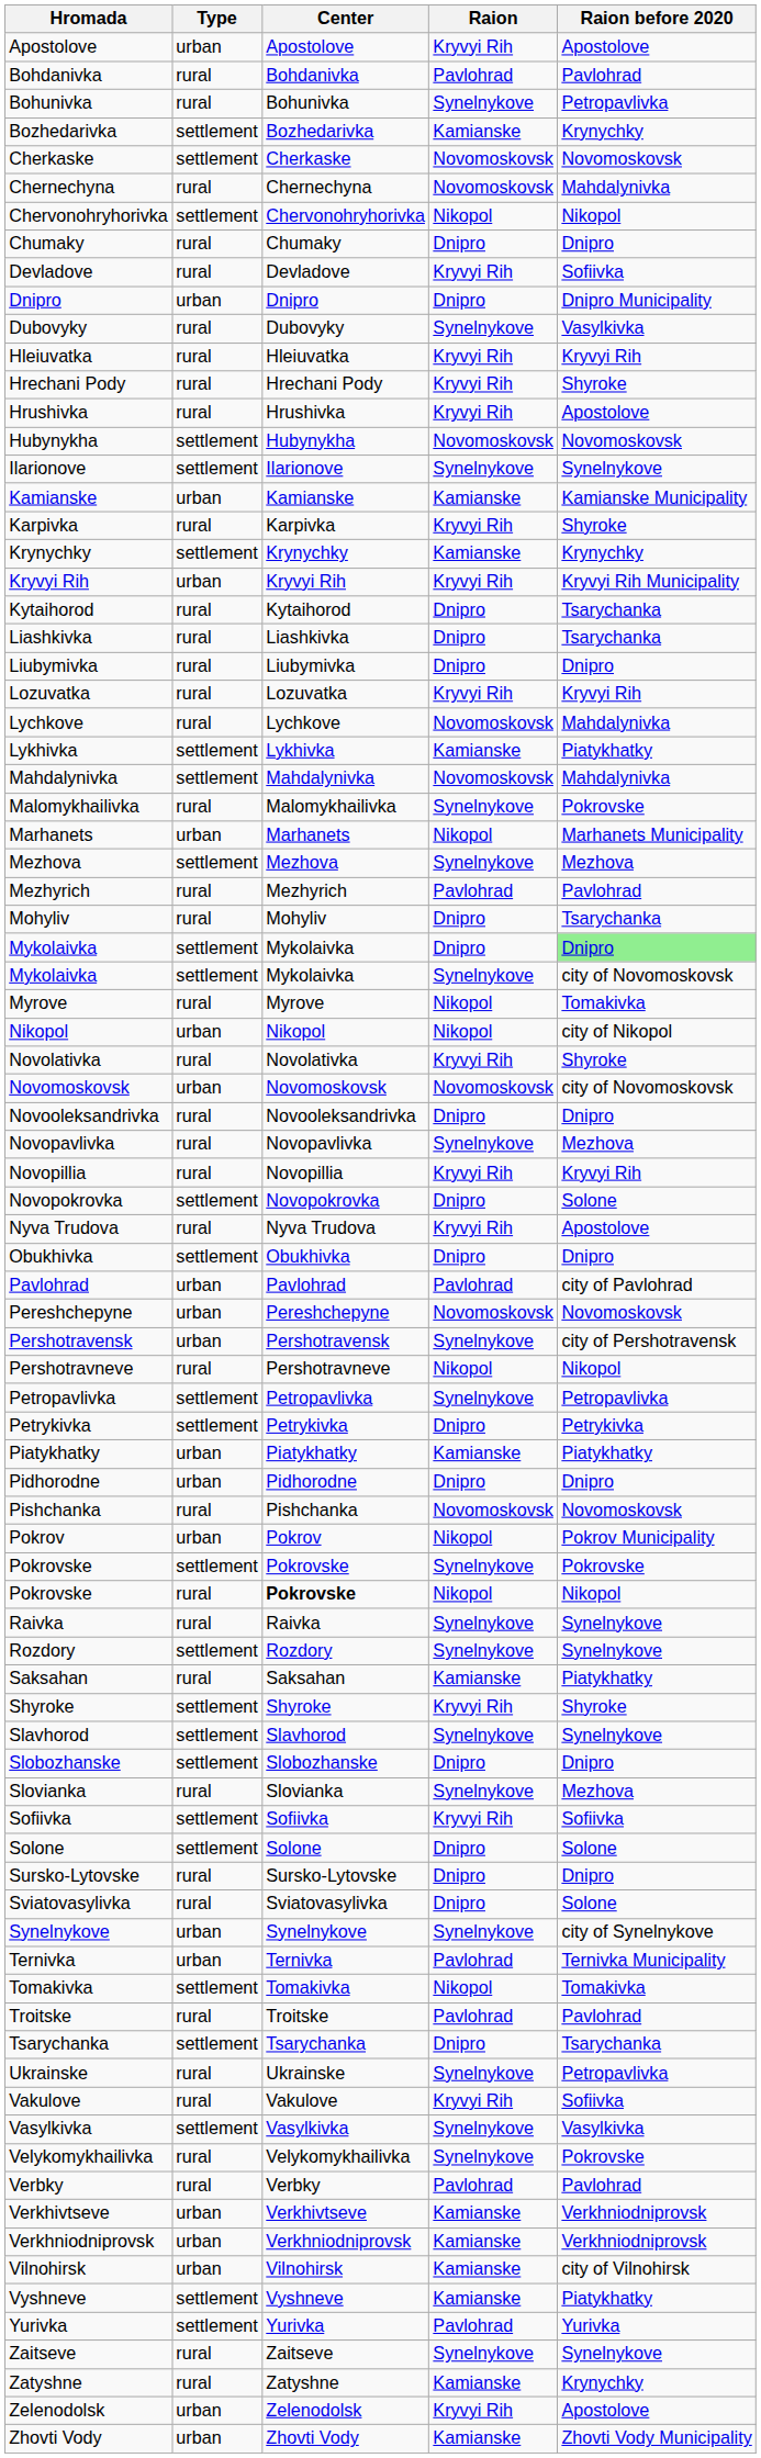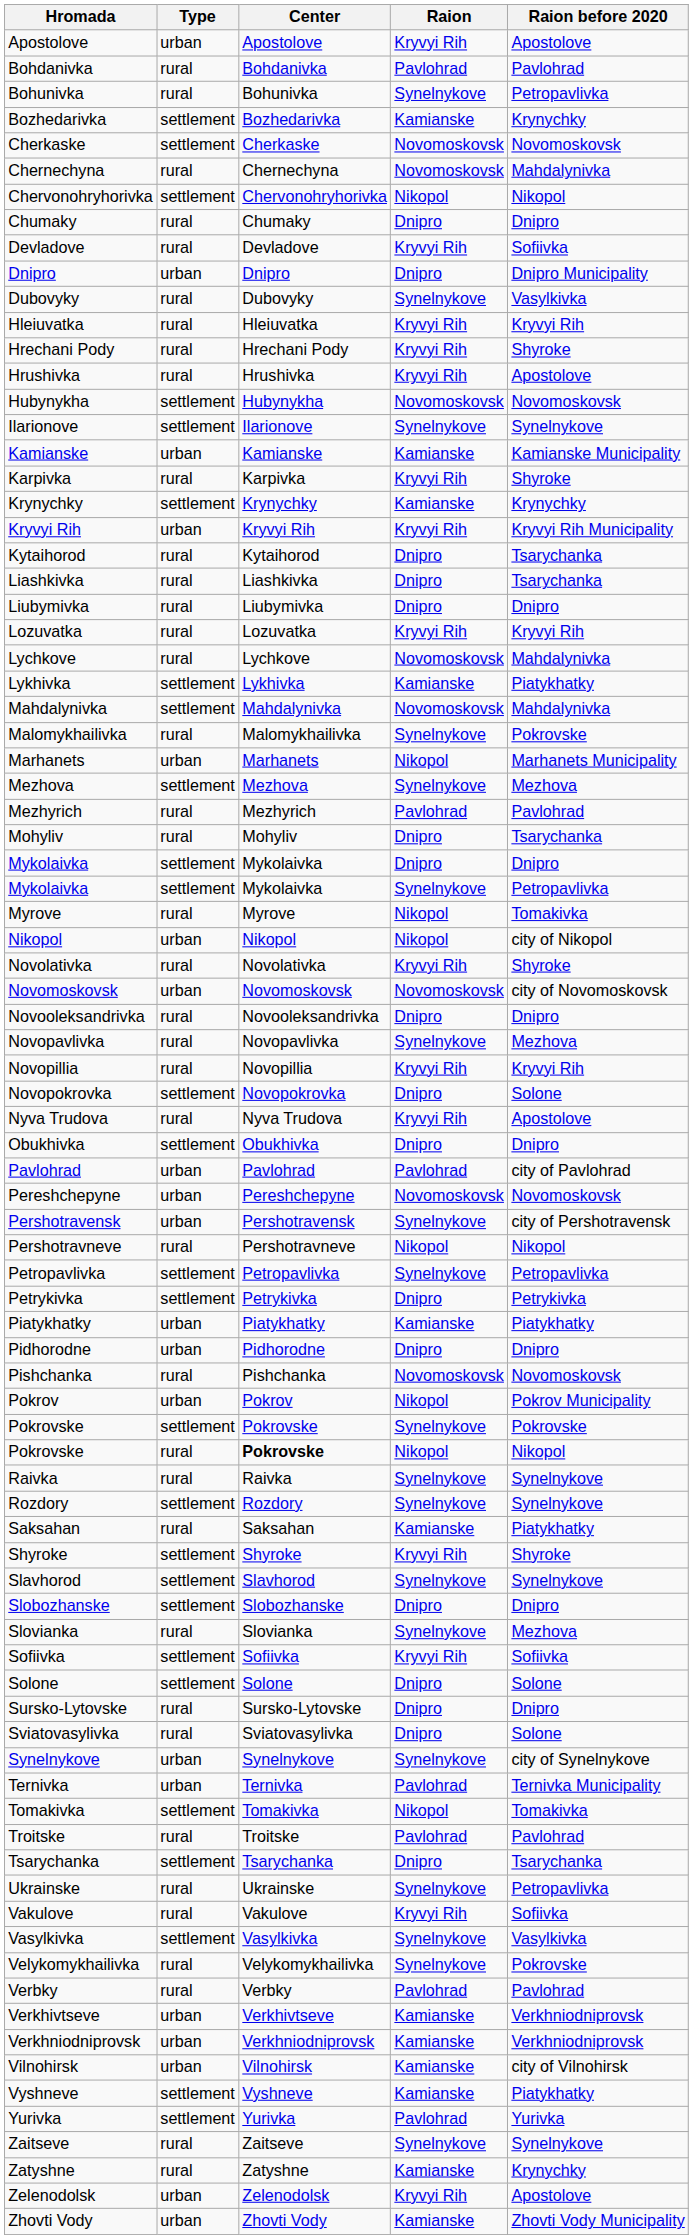 <table class='wikitable sortable'>
 <tr>
 <th>Hromada</th>
 <th>Type</th>
 <th>Center</th>
 <th>Raion</th>
 <th>Raion before 2020</th>
 </tr>
 <tr>
 <td>Apostolove</td>
 <td>urban</td>
 <td><a href='#'>Apostolove</a></td>
 <td><a href='#'>Kryvyi Rih</a></td>
 <td><a href='#'>Apostolove</a></td>
 </tr>
 <tr>
 <td>Bohdanivka</td>
 <td>rural</td>
 <td><a href='#'>Bohdanivka</a></td>
 <td><a href='#'>Pavlohrad</a></td>
 <td><a href='#'>Pavlohrad</a></td>
 </tr>
 <tr>
 <td>Bohunivka</td>
 <td>rural</td>
 <td>Bohunivka</td>
 <td><a href='#'>Synelnykove</a></td>
 <td><a href='#'>Petropavlivka</a></td>
 </tr>
 <tr>
 <td>Bozhedarivka</td>
 <td>settlement</td>
 <td><a href='#'>Bozhedarivka</a></td>
 <td><a href='#'>Kamianske</a></td>
 <td><a href='#'>Krynychky</a></td>
 </tr>
 <tr>
 <td>Cherkaske</td>
 <td>settlement</td>
 <td><a href='#'>Cherkaske</a></td>
 <td><a href='#'>Novomoskovsk</a></td>
 <td><a href='#'>Novomoskovsk</a></td>
 </tr>
 <tr>
 <td>Chernechyna</td>
 <td>rural</td>
 <td>Chernechyna</td>
 <td><a href='#'>Novomoskovsk</a></td>
 <td><a href='#'>Mahdalynivka</a></td>
 </tr>
 <tr>
 <td>Chervonohryhorivka</td>
 <td>settlement</td>
 <td><a href='#'>Chervonohryhorivka</a></td>
 <td><a href='#'>Nikopol</a></td>
 <td><a href='#'>Nikopol</a></td>
 </tr>
 <tr>
 <td>Chumaky</td>
 <td>rural</td>
 <td>Chumaky</td>
 <td><a href='#'>Dnipro</a></td>
 <td><a href='#'>Dnipro</a></td>
 </tr>
 <tr>
 <td>Devladove</td>
 <td>rural</td>
 <td>Devladove</td>
 <td><a href='#'>Kryvyi Rih</a></td>
 <td><a href='#'>Sofiivka</a></td>
 </tr>
 <tr>
 <td><a href='#'>Dnipro</a></td>
 <td>urban</td>
 <td><a href='#'>Dnipro</a></td>
 <td><a href='#'>Dnipro</a></td>
 <td><a href='#'>Dnipro Municipality</a></td>
 </tr>
 <tr>
 <td>Dubovyky</td>
 <td>rural</td>
 <td>Dubovyky</td>
 <td><a href='#'>Synelnykove</a></td>
 <td><a href='#'>Vasylkivka</a></td>
 </tr>
 <tr>
 <td>Hleiuvatka</td>
 <td>rural</td>
 <td>Hleiuvatka</td>
 <td><a href='#'>Kryvyi Rih</a></td>
 <td><a href='#'>Kryvyi Rih</a></td>
 </tr>
 <tr>
 <td>Hrechani Pody</td>
 <td>rural</td>
 <td>Hrechani Pody</td>
 <td><a href='#'>Kryvyi Rih</a></td>
 <td><a href='#'>Shyroke</a></td>
 </tr>
 <tr>
 <td>Hrushivka</td>
 <td>rural</td>
 <td>Hrushivka</td>
 <td><a href='#'>Kryvyi Rih</a></td>
 <td><a href='#'>Apostolove</a></td>
 </tr>
 <tr>
 <td>Hubynykha</td>
 <td>settlement</td>
 <td><a href='#'>Hubynykha</a></td>
 <td><a href='#'>Novomoskovsk</a></td>
 <td><a href='#'>Novomoskovsk</a></td>
 </tr>
 <tr>
 <td>Ilarionove</td>
 <td>settlement</td>
 <td><a href='#'>Ilarionove</a></td>
 <td><a href='#'>Synelnykove</a></td>
 <td><a href='#'>Synelnykove</a></td>
 </tr>
 <tr>
 <td><a href='#'>Kamianske</a></td>
 <td>urban</td>
 <td><a href='#'>Kamianske</a></td>
 <td><a href='#'>Kamianske</a></td>
 <td><a href='#'>Kamianske Municipality</a></td>
 </tr>
 <tr>
 <td>Karpivka</td>
 <td>rural</td>
 <td>Karpivka</td>
 <td><a href='#'>Kryvyi Rih</a></td>
 <td><a href='#'>Shyroke</a></td>
 </tr>
 <tr>
 <td>Krynychky</td>
 <td>settlement</td>
 <td><a href='#'>Krynychky</a></td>
 <td><a href='#'>Kamianske</a></td>
 <td><a href='#'>Krynychky</a></td>
 </tr>
 <tr>
 <td><a href='#'>Kryvyi Rih</a></td>
 <td>urban</td>
 <td><a href='#'>Kryvyi Rih</a></td>
 <td><a href='#'>Kryvyi Rih</a></td>
 <td><a href='#'>Kryvyi Rih Municipality</a></td>
 </tr>
 <tr>
 <td>Kytaihorod</td>
 <td>rural</td>
 <td>Kytaihorod</td>
 <td><a href='#'>Dnipro</a></td>
 <td><a href='#'>Tsarychanka</a></td>
 </tr>
 <tr>
 <td>Liashkivka</td>
 <td>rural</td>
 <td>Liashkivka</td>
 <td><a href='#'>Dnipro</a></td>
 <td><a href='#'>Tsarychanka</a></td>
 </tr>
 <tr>
 <td>Liubymivka</td>
 <td>rural</td>
 <td>Liubymivka</td>
 <td><a href='#'>Dnipro</a></td>
 <td><a href='#'>Dnipro</a></td>
 </tr>
 <tr>
 <td>Lozuvatka</td>
 <td>rural</td>
 <td>Lozuvatka</td>
 <td><a href='#'>Kryvyi Rih</a></td>
 <td><a href='#'>Kryvyi Rih</a></td>
 </tr>
 <tr>
 <td>Lychkove</td>
 <td>rural</td>
 <td>Lychkove</td>
 <td><a href='#'>Novomoskovsk</a></td>
 <td><a href='#'>Mahdalynivka</a></td>
 </tr>
 <tr>
 <td>Lykhivka</td>
 <td>settlement</td>
 <td><a href='#'>Lykhivka</a></td>
 <td><a href='#'>Kamianske</a></td>
 <td><a href='#'>Piatykhatky</a></td>
 </tr>
 <tr>
 <td>Mahdalynivka</td>
 <td>settlement</td>
 <td><a href='#'>Mahdalynivka</a></td>
 <td><a href='#'>Novomoskovsk</a></td>
 <td><a href='#'>Mahdalynivka</a></td>
 </tr>
 <tr>
 <td>Malomykhailivka</td>
 <td>rural</td>
 <td>Malomykhailivka</td>
 <td><a href='#'>Synelnykove</a></td>
 <td><a href='#'>Pokrovske</a></td>
 </tr>
 <tr>
 <td>Marhanets</td>
 <td>urban</td>
 <td><a href='#'>Marhanets</a></td>
 <td><a href='#'>Nikopol</a></td>
 <td><a href='#'>Marhanets Municipality</a></td>
 </tr>
 <tr>
 <td>Mezhova</td>
 <td>settlement</td>
 <td><a href='#'>Mezhova</a></td>
 <td><a href='#'>Synelnykove</a></td>
 <td><a href='#'>Mezhova</a></td>
 </tr>
 <tr>
 <td>Mezhyrich</td>
 <td>rural</td>
 <td>Mezhyrich</td>
 <td><a href='#'>Pavlohrad</a></td>
 <td><a href='#'>Pavlohrad</a></td>
 </tr>
 <tr>
 <td>Mohyliv</td>
 <td>rural</td>
 <td>Mohyliv</td>
 <td><a href='#'>Dnipro</a></td>
 <td><a href='#'>Tsarychanka</a></td>
 </tr>
 <tr>
 <td><a href='#'>Mykolaivka</a></td>
 <td>settlement</td>
 <td>Mykolaivka</td>
 <td><a href='#'>Dnipro</a></td>
-<td style="background: lightgreen;"><a href='#'>Dnipro</a></td>
+<td><a href='#'>Dnipro</a></td>
 </tr>
 <tr>
 <td><a href='#'>Mykolaivka</a></td>
 <td>settlement</td>
 <td>Mykolaivka</td>
 <td><a href='#'>Synelnykove</a></td>
-<td>city of Novomoskovsk</td>
+<td><a href='#'>Petropavlivka</a></td>
 </tr>
 <tr>
 <td>Myrove</td>
 <td>rural</td>
 <td>Myrove</td>
 <td><a href='#'>Nikopol</a></td>
 <td><a href='#'>Tomakivka</a></td>
 </tr>
 <tr>
 <td><a href='#'>Nikopol</a></td>
 <td>urban</td>
 <td><a href='#'>Nikopol</a></td>
 <td><a href='#'>Nikopol</a></td>
 <td>city of Nikopol</td>
 </tr>
 <tr>
 <td>Novolativka</td>
 <td>rural</td>
 <td>Novolativka</td>
 <td><a href='#'>Kryvyi Rih</a></td>
 <td><a href='#'>Shyroke</a></td>
 </tr>
 <tr>
 <td><a href='#'>Novomoskovsk</a></td>
 <td>urban</td>
 <td><a href='#'>Novomoskovsk</a></td>
 <td><a href='#'>Novomoskovsk</a></td>
 <td>city of Novomoskovsk</td>
 </tr>
 <tr>
 <td>Novooleksandrivka</td>
 <td>rural</td>
 <td>Novooleksandrivka</td>
 <td><a href='#'>Dnipro</a></td>
 <td><a href='#'>Dnipro</a></td>
 </tr>
 <tr>
 <td>Novopavlivka</td>
 <td>rural</td>
 <td>Novopavlivka</td>
 <td><a href='#'>Synelnykove</a></td>
 <td><a href='#'>Mezhova</a></td>
 </tr>
 <tr>
 <td>Novopillia</td>
 <td>rural</td>
 <td>Novopillia</td>
 <td><a href='#'>Kryvyi Rih</a></td>
 <td><a href='#'>Kryvyi Rih</a></td>
 </tr>
 <tr>
 <td>Novopokrovka</td>
 <td>settlement</td>
 <td><a href='#'>Novopokrovka</a></td>
 <td><a href='#'>Dnipro</a></td>
 <td><a href='#'>Solone</a></td>
 </tr>
 <tr>
 <td>Nyva Trudova</td>
 <td>rural</td>
 <td>Nyva Trudova</td>
 <td><a href='#'>Kryvyi Rih</a></td>
 <td><a href='#'>Apostolove</a></td>
 </tr>
 <tr>
 <td>Obukhivka</td>
 <td>settlement</td>
 <td><a href='#'>Obukhivka</a></td>
 <td><a href='#'>Dnipro</a></td>
 <td><a href='#'>Dnipro</a></td>
 </tr>
 <tr>
 <td><a href='#'>Pavlohrad</a></td>
 <td>urban</td>
 <td><a href='#'>Pavlohrad</a></td>
 <td><a href='#'>Pavlohrad</a></td>
 <td>city of Pavlohrad</td>
 </tr>
 <tr>
 <td>Pereshchepyne</td>
 <td>urban</td>
 <td><a href='#'>Pereshchepyne</a></td>
 <td><a href='#'>Novomoskovsk</a></td>
 <td><a href='#'>Novomoskovsk</a></td>
 </tr>
 <tr>
 <td><a href='#'>Pershotravensk</a></td>
 <td>urban</td>
 <td><a href='#'>Pershotravensk</a></td>
 <td><a href='#'>Synelnykove</a></td>
 <td>city of Pershotravensk</td>
 </tr>
 <tr>
 <td>Pershotravneve</td>
 <td>rural</td>
 <td>Pershotravneve</td>
 <td><a href='#'>Nikopol</a></td>
 <td><a href='#'>Nikopol</a></td>
 </tr>
 <tr>
 <td>Petropavlivka</td>
 <td>settlement</td>
 <td><a href='#'>Petropavlivka</a></td>
 <td><a href='#'>Synelnykove</a></td>
 <td><a href='#'>Petropavlivka</a></td>
 </tr>
 <tr>
 <td>Petrykivka</td>
 <td>settlement</td>
 <td><a href='#'>Petrykivka</a></td>
 <td><a href='#'>Dnipro</a></td>
 <td><a href='#'>Petrykivka</a></td>
 </tr>
 <tr>
 <td>Piatykhatky</td>
 <td>urban</td>
 <td><a href='#'>Piatykhatky</a></td>
 <td><a href='#'>Kamianske</a></td>
 <td><a href='#'>Piatykhatky</a></td>
 </tr>
 <tr>
 <td>Pidhorodne</td>
 <td>urban</td>
 <td><a href='#'>Pidhorodne</a></td>
 <td><a href='#'>Dnipro</a></td>
 <td><a href='#'>Dnipro</a></td>
 </tr>
 <tr>
 <td>Pishchanka</td>
 <td>rural</td>
 <td>Pishchanka</td>
 <td><a href='#'>Novomoskovsk</a></td>
 <td><a href='#'>Novomoskovsk</a></td>
 </tr>
 <tr>
 <td>Pokrov</td>
 <td>urban</td>
 <td><a href='#'>Pokrov</a></td>
 <td><a href='#'>Nikopol</a></td>
 <td><a href='#'>Pokrov Municipality</a></td>
 </tr>
 <tr>
 <td>Pokrovske</td>
 <td>settlement</td>
 <td><a href='#'>Pokrovske</a></td>
 <td><a href='#'>Synelnykove</a></td>
 <td><a href='#'>Pokrovske</a></td>
 </tr>
 <tr>
 <td>Pokrovske</td>
 <td>rural</td>
 <td><strong>Pokrovske</strong></td>
 <td><a href='#'>Nikopol</a></td>
 <td><a href='#'>Nikopol</a></td>
 </tr>
 <tr>
 <td>Raivka</td>
 <td>rural</td>
 <td>Raivka</td>
 <td><a href='#'>Synelnykove</a></td>
 <td><a href='#'>Synelnykove</a></td>
 </tr>
 <tr>
 <td>Rozdory</td>
 <td>settlement</td>
 <td><a href='#'>Rozdory</a></td>
 <td><a href='#'>Synelnykove</a></td>
 <td><a href='#'>Synelnykove</a></td>
 </tr>
 <tr>
 <td>Saksahan</td>
 <td>rural</td>
 <td>Saksahan</td>
 <td><a href='#'>Kamianske</a></td>
 <td><a href='#'>Piatykhatky</a></td>
 </tr>
 <tr>
 <td>Shyroke</td>
 <td>settlement</td>
 <td><a href='#'>Shyroke</a></td>
 <td><a href='#'>Kryvyi Rih</a></td>
 <td><a href='#'>Shyroke</a></td>
 </tr>
 <tr>
 <td>Slavhorod</td>
 <td>settlement</td>
 <td><a href='#'>Slavhorod</a></td>
 <td><a href='#'>Synelnykove</a></td>
 <td><a href='#'>Synelnykove</a></td>
 </tr>
 <tr>
 <td><a href='#'>Slobozhanske</a></td>
 <td>settlement</td>
 <td><a href='#'>Slobozhanske</a></td>
 <td><a href='#'>Dnipro</a></td>
 <td><a href='#'>Dnipro</a></td>
 </tr>
 <tr>
 <td>Slovianka</td>
 <td>rural</td>
 <td>Slovianka</td>
 <td><a href='#'>Synelnykove</a></td>
 <td><a href='#'>Mezhova</a></td>
 </tr>
 <tr>
 <td>Sofiivka</td>
 <td>settlement</td>
 <td><a href='#'>Sofiivka</a></td>
 <td><a href='#'>Kryvyi Rih</a></td>
 <td><a href='#'>Sofiivka</a></td>
 </tr>
 <tr>
 <td>Solone</td>
 <td>settlement</td>
 <td><a href='#'>Solone</a></td>
 <td><a href='#'>Dnipro</a></td>
 <td><a href='#'>Solone</a></td>
 </tr>
 <tr>
 <td>Sursko-Lytovske</td>
 <td>rural</td>
 <td>Sursko-Lytovske</td>
 <td><a href='#'>Dnipro</a></td>
 <td><a href='#'>Dnipro</a></td>
 </tr>
 <tr>
 <td>Sviatovasylivka</td>
 <td>rural</td>
 <td>Sviatovasylivka</td>
 <td><a href='#'>Dnipro</a></td>
 <td><a href='#'>Solone</a></td>
 </tr>
 <tr>
 <td><a href='#'>Synelnykove</a></td>
 <td>urban</td>
 <td><a href='#'>Synelnykove</a></td>
 <td><a href='#'>Synelnykove</a></td>
 <td>city of Synelnykove</td>
 </tr>
 <tr>
 <td>Ternivka</td>
 <td>urban</td>
 <td><a href='#'>Ternivka</a></td>
 <td><a href='#'>Pavlohrad</a></td>
 <td><a href='#'>Ternivka Municipality</a></td>
 </tr>
 <tr>
 <td>Tomakivka</td>
 <td>settlement</td>
 <td><a href='#'>Tomakivka</a></td>
 <td><a href='#'>Nikopol</a></td>
 <td><a href='#'>Tomakivka</a></td>
 </tr>
 <tr>
 <td>Troitske</td>
 <td>rural</td>
 <td>Troitske</td>
 <td><a href='#'>Pavlohrad</a></td>
 <td><a href='#'>Pavlohrad</a></td>
 </tr>
 <tr>
 <td>Tsarychanka</td>
 <td>settlement</td>
 <td><a href='#'>Tsarychanka</a></td>
 <td><a href='#'>Dnipro</a></td>
 <td><a href='#'>Tsarychanka</a></td>
 </tr>
 <tr>
 <td>Ukrainske</td>
 <td>rural</td>
 <td>Ukrainske</td>
 <td><a href='#'>Synelnykove</a></td>
 <td><a href='#'>Petropavlivka</a></td>
 </tr>
 <tr>
 <td>Vakulove</td>
 <td>rural</td>
 <td>Vakulove</td>
 <td><a href='#'>Kryvyi Rih</a></td>
 <td><a href='#'>Sofiivka</a></td>
 </tr>
 <tr>
 <td>Vasylkivka</td>
 <td>settlement</td>
 <td><a href='#'>Vasylkivka</a></td>
 <td><a href='#'>Synelnykove</a></td>
 <td><a href='#'>Vasylkivka</a></td>
 </tr>
 <tr>
 <td>Velykomykhailivka</td>
 <td>rural</td>
 <td>Velykomykhailivka</td>
 <td><a href='#'>Synelnykove</a></td>
 <td><a href='#'>Pokrovske</a></td>
 </tr>
 <tr>
 <td>Verbky</td>
 <td>rural</td>
 <td>Verbky</td>
 <td><a href='#'>Pavlohrad</a></td>
 <td><a href='#'>Pavlohrad</a></td>
 </tr>
 <tr>
 <td>Verkhivtseve</td>
 <td>urban</td>
 <td><a href='#'>Verkhivtseve</a></td>
 <td><a href='#'>Kamianske</a></td>
 <td><a href='#'>Verkhniodniprovsk</a></td>
 </tr>
 <tr>
 <td>Verkhniodniprovsk</td>
 <td>urban</td>
 <td><a href='#'>Verkhniodniprovsk</a></td>
 <td><a href='#'>Kamianske</a></td>
 <td><a href='#'>Verkhniodniprovsk</a></td>
 </tr>
 <tr>
 <td>Vilnohirsk</td>
 <td>urban</td>
 <td><a href='#'>Vilnohirsk</a></td>
 <td><a href='#'>Kamianske</a></td>
 <td>city of Vilnohirsk</td>
 </tr>
 <tr>
 <td>Vyshneve</td>
 <td>settlement</td>
 <td><a href='#'>Vyshneve</a></td>
 <td><a href='#'>Kamianske</a></td>
 <td><a href='#'>Piatykhatky</a></td>
 </tr>
 <tr>
 <td>Yurivka</td>
 <td>settlement</td>
 <td><a href='#'>Yurivka</a></td>
 <td><a href='#'>Pavlohrad</a></td>
 <td><a href='#'>Yurivka</a></td>
 </tr>
 <tr>
 <td>Zaitseve</td>
 <td>rural</td>
 <td>Zaitseve</td>
 <td><a href='#'>Synelnykove</a></td>
 <td><a href='#'>Synelnykove</a></td>
 </tr>
 <tr>
 <td>Zatyshne</td>
 <td>rural</td>
 <td>Zatyshne</td>
 <td><a href='#'>Kamianske</a></td>
 <td><a href='#'>Krynychky</a></td>
 </tr>
 <tr>
 <td>Zelenodolsk</td>
 <td>urban</td>
 <td><a href='#'>Zelenodolsk</a></td>
 <td><a href='#'>Kryvyi Rih</a></td>
 <td><a href='#'>Apostolove</a></td>
 </tr>
 <tr>
 <td>Zhovti Vody</td>
 <td>urban</td>
 <td><a href='#'>Zhovti Vody</a></td>
 <td><a href='#'>Kamianske</a></td>
 <td><a href='#'>Zhovti Vody Municipality</a></td>
 </tr>
 </table>
